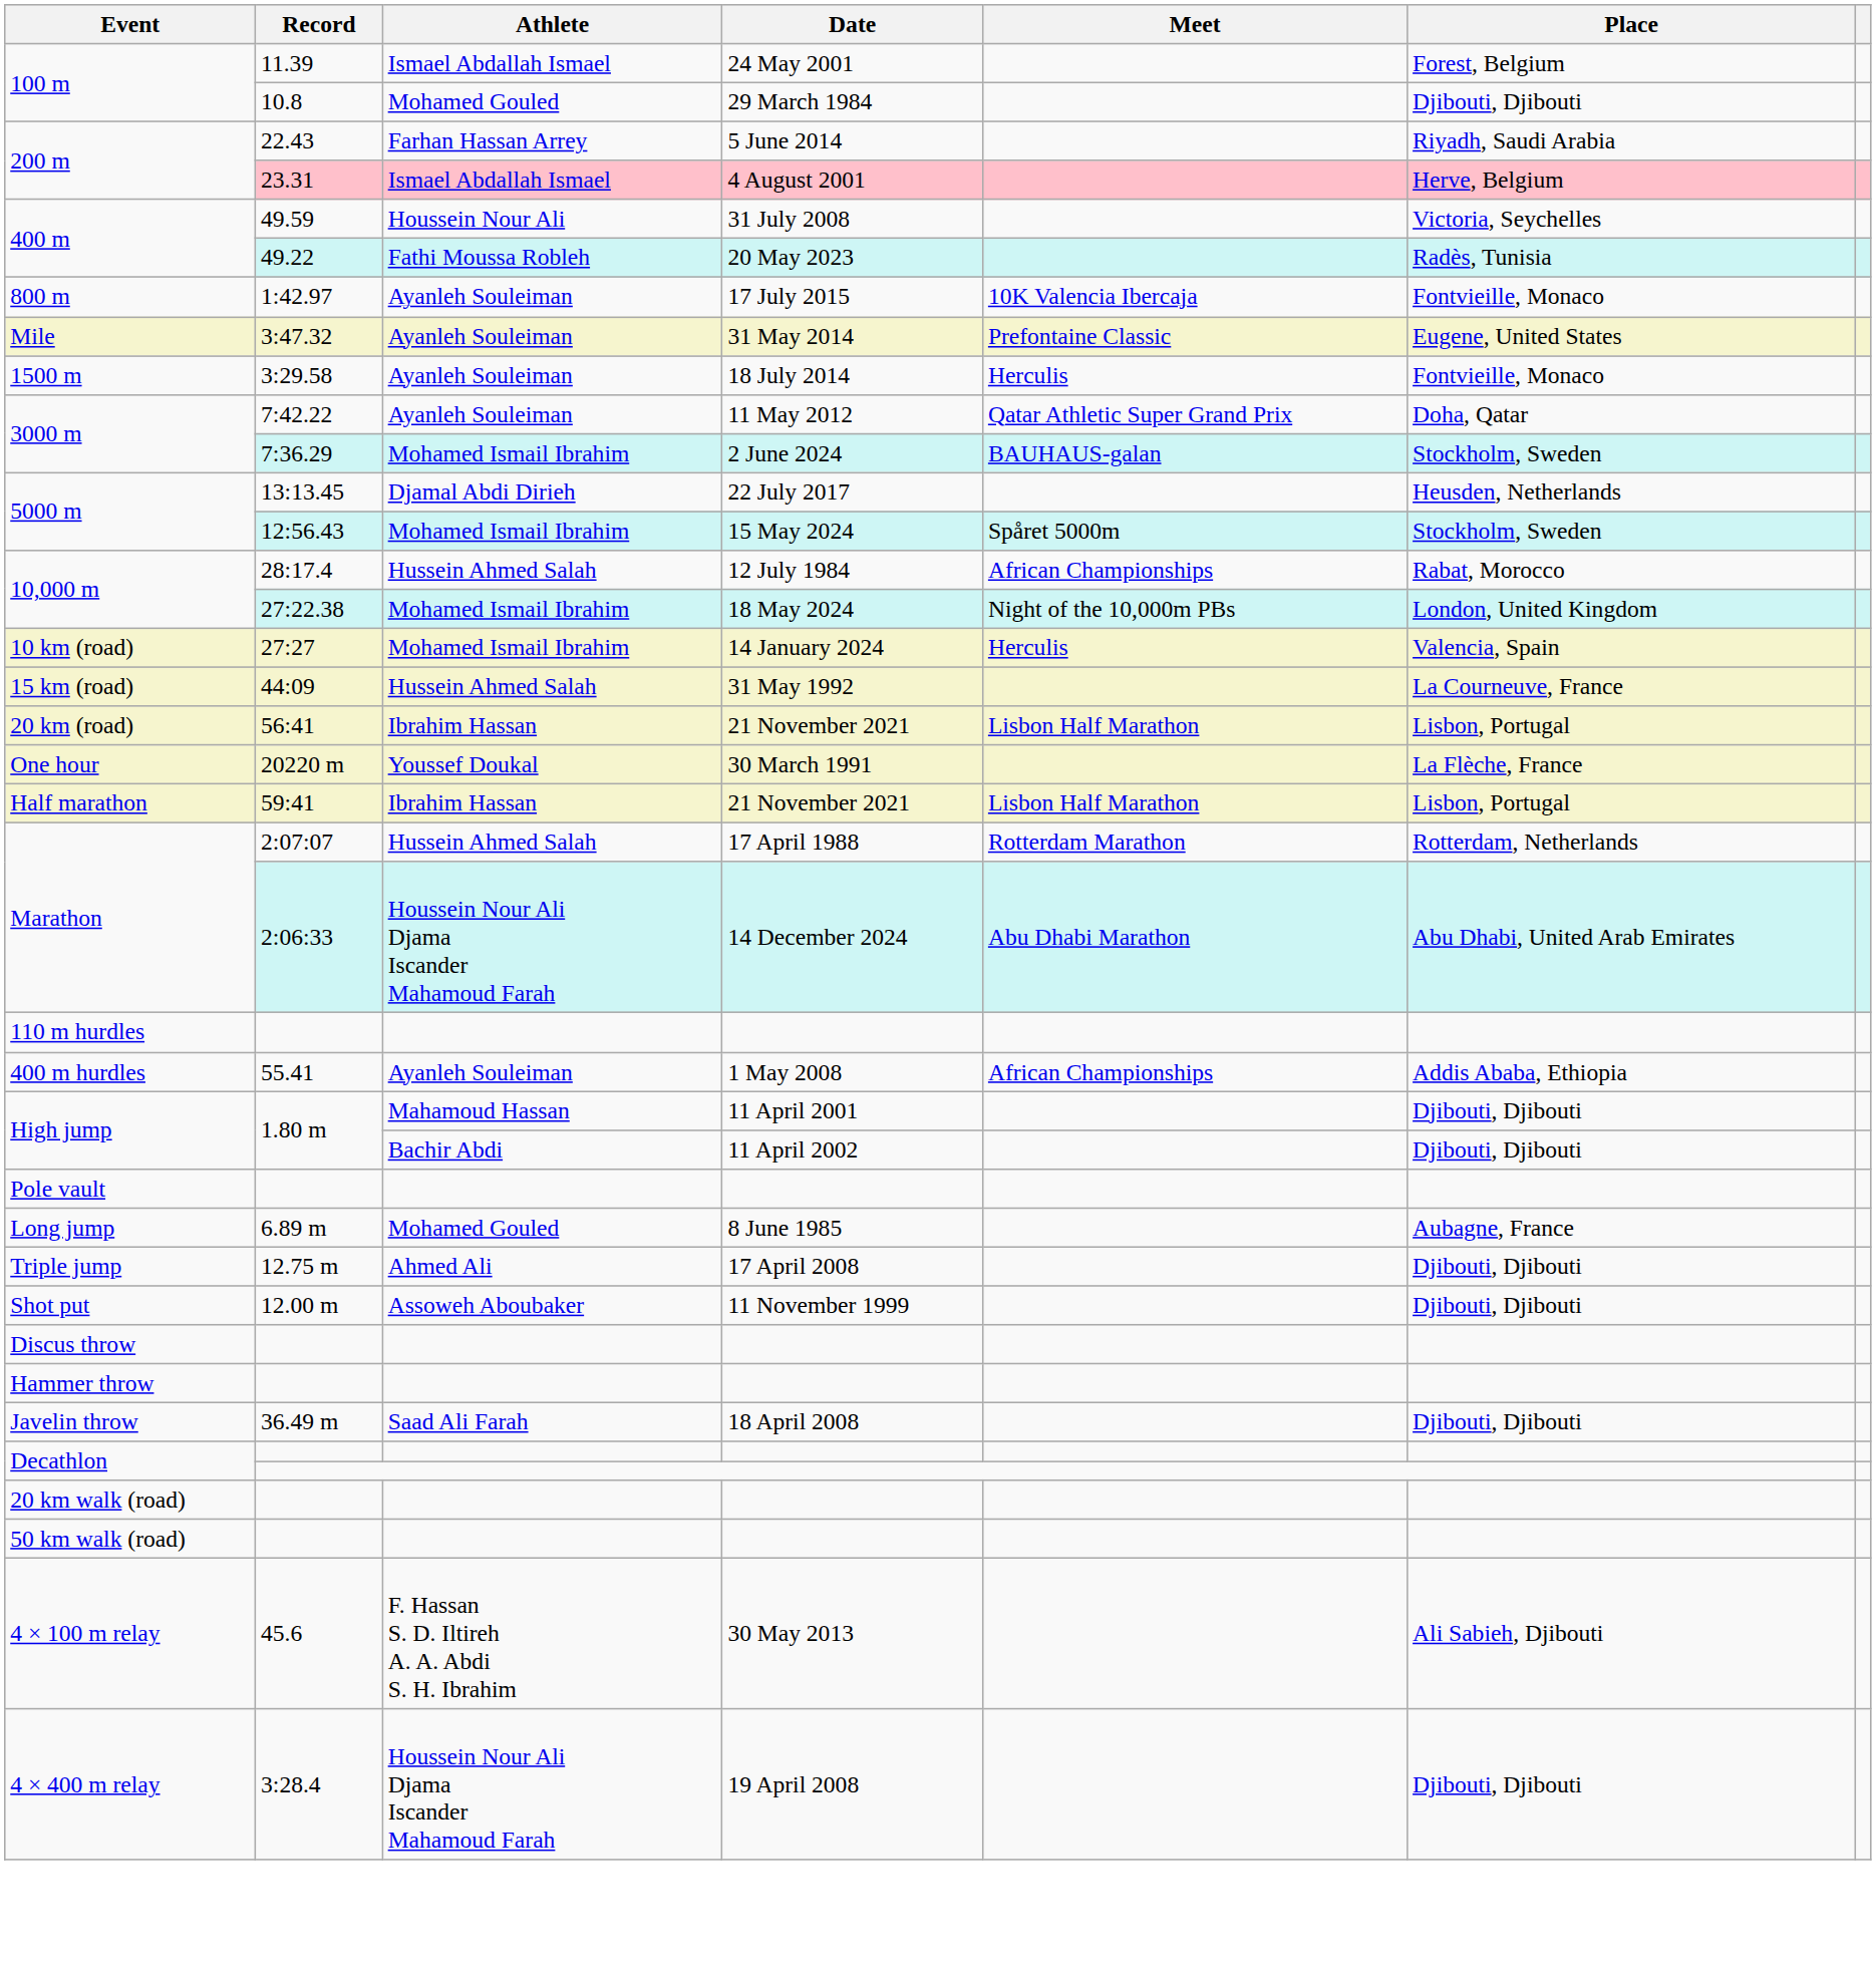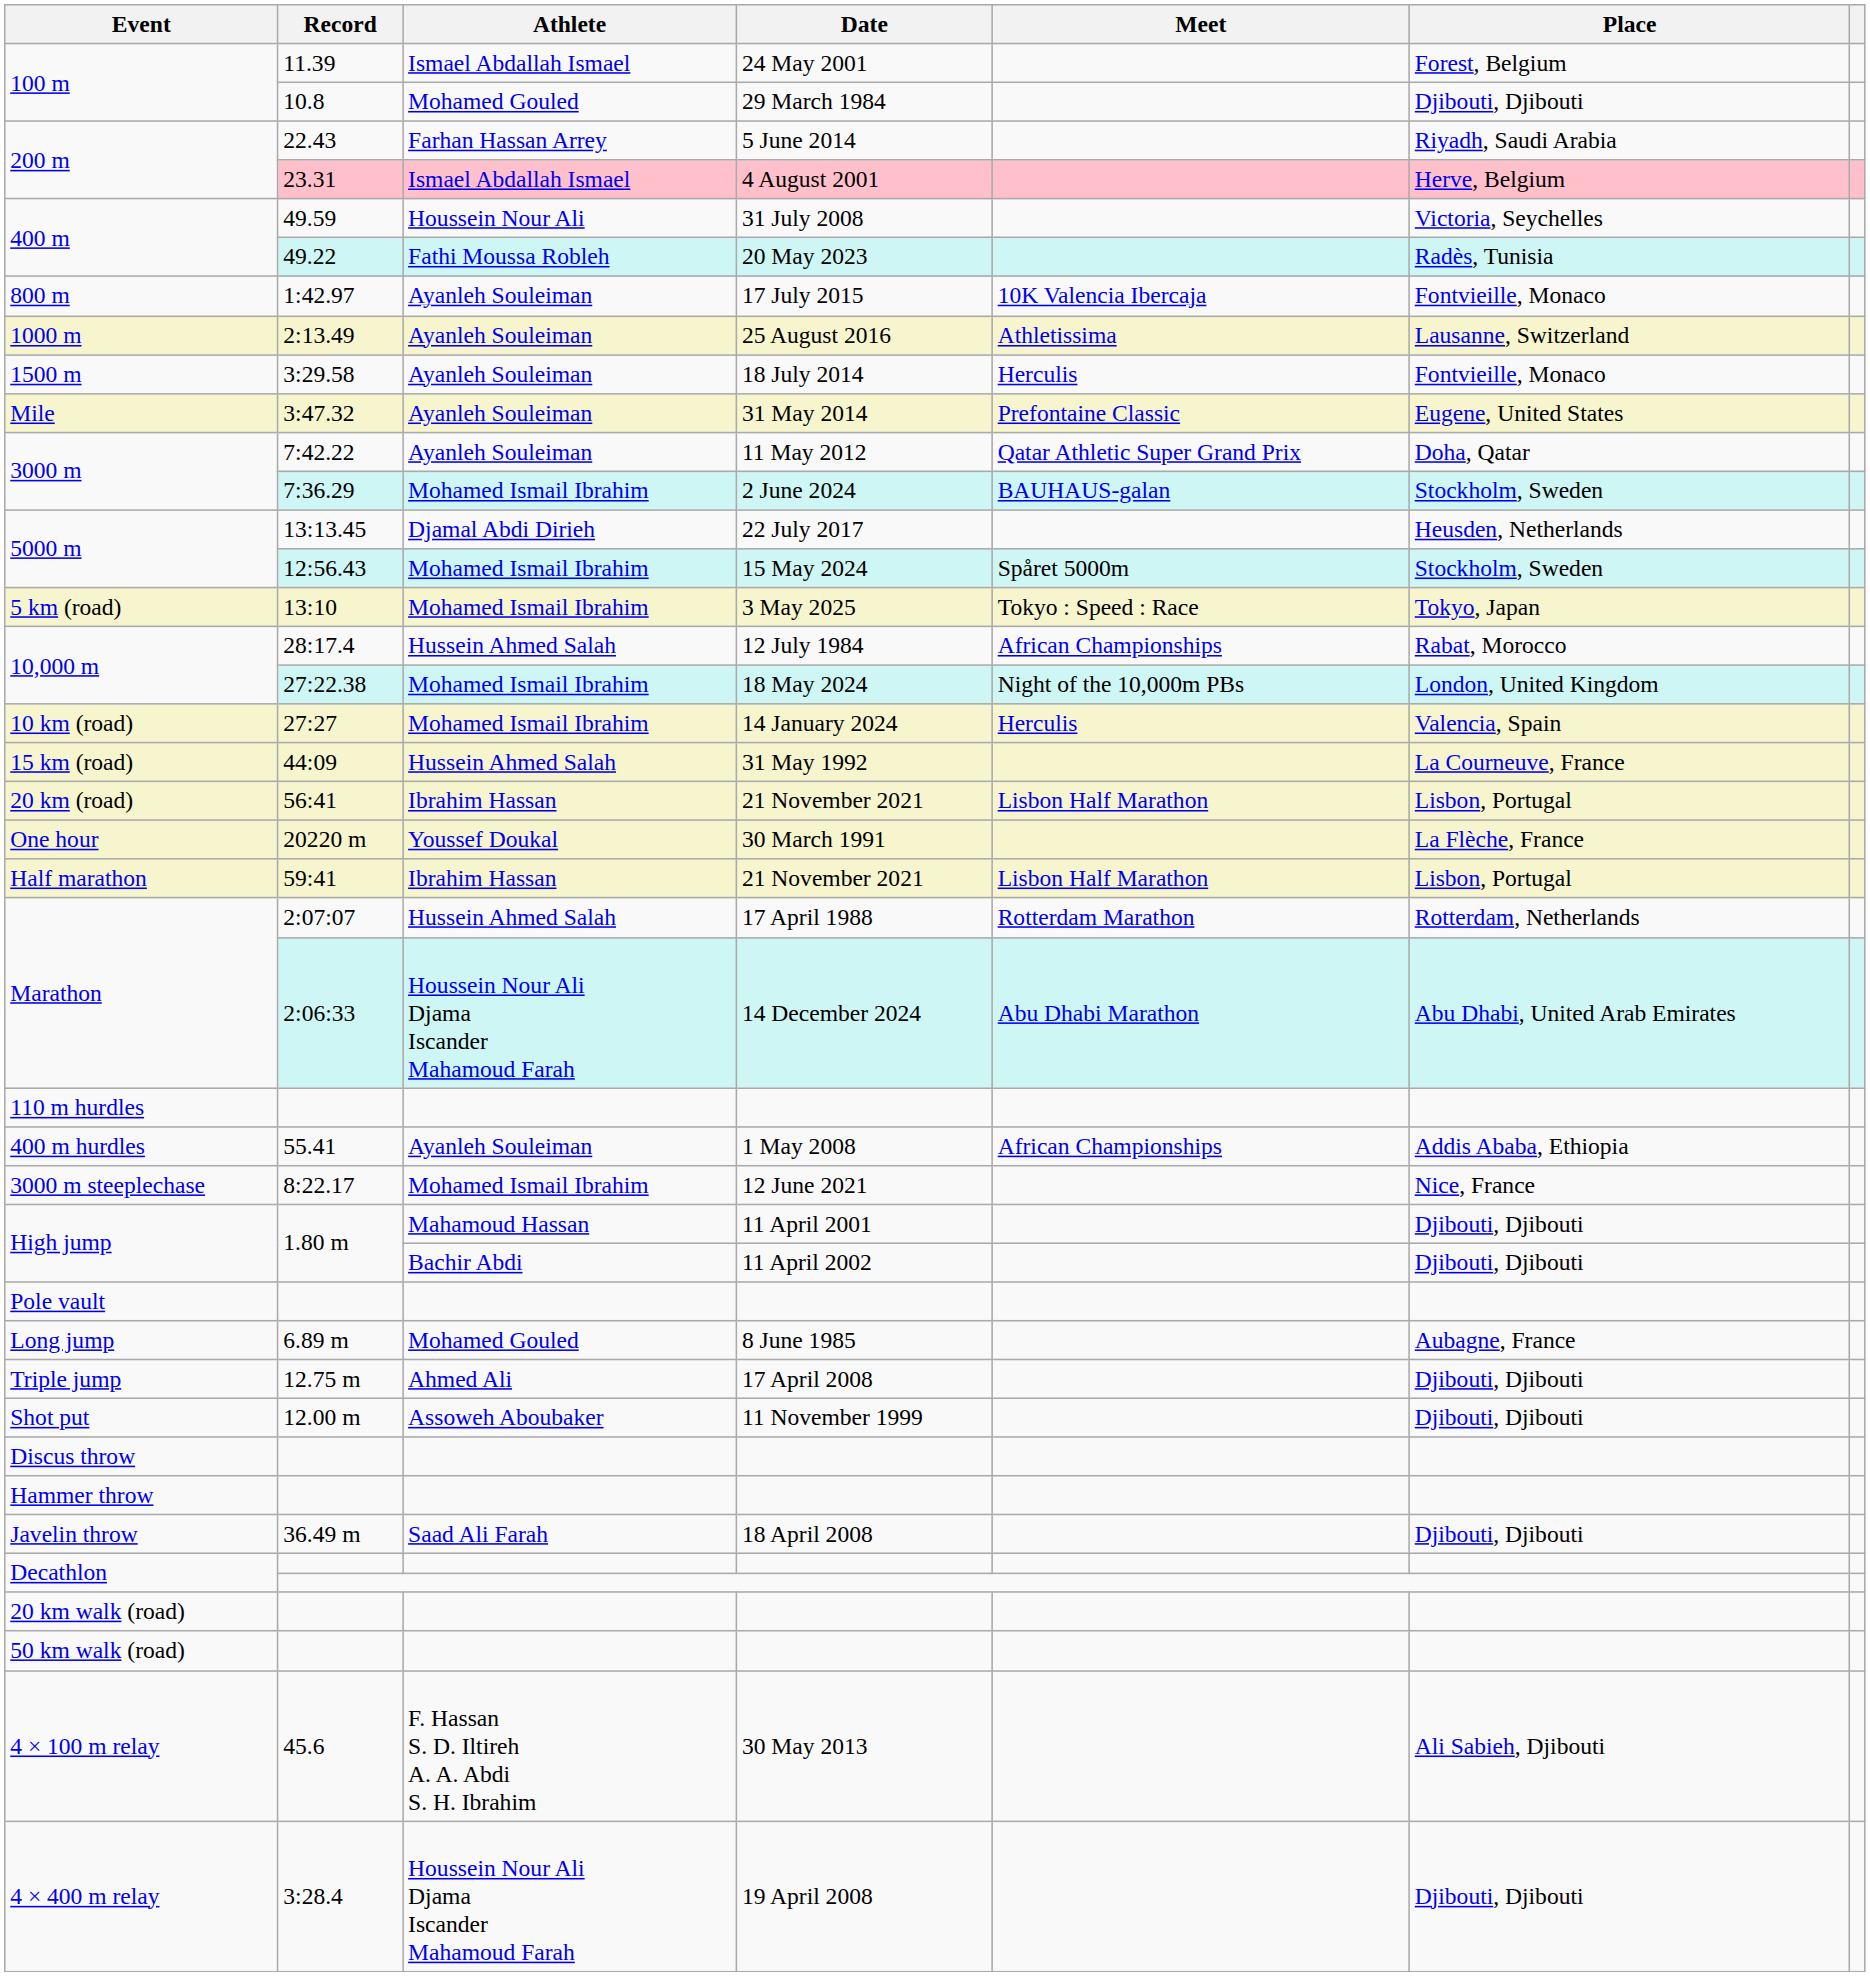 <table class="wikitable" style="font-size:95%; width: 95%;">
 <tr>
 <th>Event</th>
 <th>Record</th>
 <th>Athlete</th>
 <th>Date</th>
 <th>Meet</th>
 <th>Place</th>
 <th></th>
 </tr>
 <tr>
 <td rowspan=2><a href='#'>100 m</a></td>
 <td>11.39 </td>
 <td><a href='#'>Ismael Abdallah Ismael</a></td>
 <td>24 May 2001</td>
 <td></td>
 <td><a href='#'>Forest</a>, Belgium</td>
 <td></td>
 </tr>
 <tr>
 <td>10.8  </td>
 <td><a href='#'>Mohamed Gouled</a></td>
 <td>29 March 1984</td>
 <td></td>
 <td><a href='#'>Djibouti</a>, Djibouti</td>
 <td></td>
 </tr>
 <tr>
 <td rowspan=2><a href='#'>200 m</a></td>
 <td>22.43 </td>
 <td><a href='#'>Farhan Hassan Arrey</a></td>
 <td>5 June 2014</td>
 <td></td>
 <td><a href='#'>Riyadh</a>, Saudi Arabia</td>
 <td></td>
 </tr>
 <tr style="background:pink">
 <td>23.31 </td>
 <td><a href='#'>Ismael Abdallah Ismael</a></td>
 <td>4 August 2001</td>
 <td></td>
 <td><a href='#'>Herve</a>, Belgium</td>
 <td></td>
 </tr>
 <tr>
 <td rowspan=2><a href='#'>400 m</a></td>
 <td>49.59</td>
 <td><a href='#'>Houssein Nour Ali</a></td>
 <td>31 July 2008</td>
 <td></td>
 <td><a href='#'>Victoria</a>, Seychelles</td>
 <td></td>
 </tr>
 <tr bgcolor=#CEF6F5>
 <td>49.22</td>
 <td><a href='#'>Fathi Moussa Robleh</a></td>
 <td>20 May 2023</td>
 <td></td>
 <td><a href='#'>Radès</a>, Tunisia</td>
 <td></td>
 </tr>
 <tr>
 <td><a href='#'>800 m</a></td>
 <td>1:42.97</td>
 <td><a href='#'>Ayanleh Souleiman</a></td>
 <td>17 July 2015</td>
 <td><a href='#'>10K Valencia Ibercaja</a></td>
 <td><a href='#'>Fontvieille</a>, Monaco</td>
 <td></td>
 </tr>
 <tr style="background:#f6F5CE;">
-<td><a href='#'>Mile</a></td>
-<td>3:47.32</td>
+<td><a href='#'>1000 m</a></td>
+<td>2:13.49</td>
 <td><a href='#'>Ayanleh Souleiman</a></td>
-<td>31 May 2014</td>
-<td><a href='#'>Prefontaine Classic</a></td>
-<td><a href='#'>Eugene</a>, United States</td>
+<td>25 August 2016</td>
+<td><a href='#'>Athletissima</a></td>
+<td><a href='#'>Lausanne</a>, Switzerland</td>
 <td></td>
 </tr>
 <tr>
 <td><a href='#'>1500 m</a></td>
 <td>3:29.58</td>
 <td><a href='#'>Ayanleh Souleiman</a></td>
 <td>18 July 2014</td>
 <td><a href='#'>Herculis</a></td>
 <td><a href='#'>Fontvieille</a>, Monaco</td>
+<td></td>
+</tr>
+<tr style="background:#f6F5CE;">
+<td><a href='#'>Mile</a></td>
+<td>3:47.32</td>
+<td><a href='#'>Ayanleh Souleiman</a></td>
+<td>31 May 2014</td>
+<td><a href='#'>Prefontaine Classic</a></td>
+<td><a href='#'>Eugene</a>, United States</td>
 <td></td>
 </tr>
 <tr>
 <td rowspan=2><a href='#'>3000 m</a></td>
 <td>7:42.22</td>
 <td><a href='#'>Ayanleh Souleiman</a></td>
 <td>11 May 2012</td>
 <td><a href='#'>Qatar Athletic Super Grand Prix</a></td>
 <td><a href='#'>Doha</a>, Qatar</td>
 <td></td>
 </tr>
 <tr bgcolor=#CEF6F5>
 <td>7:36.29</td>
 <td><a href='#'>Mohamed Ismail Ibrahim</a></td>
 <td>2 June 2024</td>
 <td><a href='#'>BAUHAUS-galan</a></td>
 <td><a href='#'>Stockholm</a>, Sweden</td>
 <td></td>
 </tr>
 <tr>
 <td rowspan=2><a href='#'>5000 m</a></td>
 <td>13:13.45</td>
 <td><a href='#'>Djamal Abdi Dirieh</a></td>
 <td>22 July 2017</td>
 <td></td>
 <td><a href='#'>Heusden</a>, Netherlands</td>
 <td></td>
 </tr>
 <tr bgcolor=#CEF6F5>
 <td>12:56.43</td>
 <td><a href='#'>Mohamed Ismail Ibrahim</a></td>
 <td>15 May 2024</td>
 <td>Spåret 5000m</td>
 <td><a href='#'>Stockholm</a>, Sweden</td>
+<td></td>
+</tr>
+<tr style="background:#f6F5CE;">
+<td><a href='#'>5 km</a> (road)</td>
+<td>13:10</td>
+<td><a href='#'>Mohamed Ismail Ibrahim</a></td>
+<td>3 May 2025</td>
+<td>Tokyo : Speed : Race</td>
+<td><a href='#'>Tokyo</a>, Japan</td>
 <td></td>
 </tr>
 <tr>
 <td rowspan=2><a href='#'>10,000 m</a></td>
 <td>28:17.4 </td>
 <td><a href='#'>Hussein Ahmed Salah</a></td>
 <td>12 July 1984</td>
 <td><a href='#'>African Championships</a></td>
 <td><a href='#'>Rabat</a>, Morocco</td>
 <td></td>
 </tr>
 <tr bgcolor=#CEF6F5>
 <td>27:22.38</td>
 <td><a href='#'>Mohamed Ismail Ibrahim</a></td>
 <td>18 May 2024</td>
 <td>Night of the 10,000m PBs</td>
 <td><a href='#'>London</a>, United Kingdom</td>
 <td></td>
 </tr>
 <tr style="background:#f6F5CE;">
 <td><a href='#'>10 km</a> (road)</td>
 <td>27:27</td>
 <td><a href='#'>Mohamed Ismail Ibrahim</a></td>
 <td>14 January 2024</td>
 <td><a href='#'>Herculis</a></td>
 <td><a href='#'>Valencia</a>, Spain</td>
 <td></td>
 </tr>
 <tr style="background:#f6F5CE;">
 <td><a href='#'>15 km</a> (road)</td>
 <td>44:09</td>
 <td><a href='#'>Hussein Ahmed Salah</a></td>
 <td>31 May 1992</td>
 <td></td>
 <td><a href='#'>La Courneuve</a>, France</td>
 <td></td>
 </tr>
 <tr style="background:#f6F5CE;">
 <td><a href='#'>20 km</a> (road)</td>
 <td>56:41</td>
 <td><a href='#'>Ibrahim Hassan</a></td>
 <td>21 November 2021</td>
 <td><a href='#'>Lisbon Half Marathon</a></td>
 <td><a href='#'>Lisbon</a>, Portugal</td>
 <td></td>
 </tr>
 <tr style="background:#f6F5CE;">
 <td><a href='#'>One hour</a></td>
 <td>20220 m</td>
 <td><a href='#'>Youssef Doukal</a></td>
 <td>30 March 1991</td>
 <td></td>
 <td><a href='#'>La Flèche</a>, France</td>
 <td></td>
 </tr>
 <tr style="background:#f6F5CE;">
 <td><a href='#'>Half marathon</a></td>
 <td>59:41</td>
 <td><a href='#'>Ibrahim Hassan</a></td>
 <td>21 November 2021</td>
 <td><a href='#'>Lisbon Half Marathon</a></td>
 <td><a href='#'>Lisbon</a>, Portugal</td>
 <td></td>
 </tr>
 <tr>
 <td rowspan=2><a href='#'>Marathon</a></td>
 <td>2:07:07</td>
 <td><a href='#'>Hussein Ahmed Salah</a></td>
 <td>17 April 1988</td>
 <td><a href='#'>Rotterdam Marathon</a></td>
 <td><a href='#'>Rotterdam</a>, Netherlands</td>
 <td></td>
 </tr>
 <tr bgcolor=#CEF6F5>
 <td>2:06:33</td>
 <td><br><a href='#'>Houssein Nour Ali</a><br>Djama<br>Iscander<br><a href='#'>Mahamoud Farah</a></td>
 <td>14 December 2024</td>
 <td><a href='#'>Abu Dhabi Marathon</a></td>
 <td><a href='#'>Abu Dhabi</a>, United Arab Emirates</td>
 <td></td>
 </tr>
 <tr>
 <td><a href='#'>110 m hurdles</a></td>
 <td></td>
 <td></td>
 <td></td>
 <td></td>
 <td></td>
 <td></td>
 </tr>
 <tr>
 <td><a href='#'>400 m hurdles</a></td>
 <td>55.41</td>
 <td><a href='#'>Ayanleh Souleiman</a></td>
 <td>1 May 2008</td>
 <td><a href='#'>African Championships</a></td>
 <td><a href='#'>Addis Ababa</a>, Ethiopia</td>
+<td></td>
+</tr>
+<tr>
+<td><a href='#'>3000 m steeplechase</a></td>
+<td>8:22.17</td>
+<td><a href='#'>Mohamed Ismail Ibrahim</a></td>
+<td>12 June 2021</td>
+<td></td>
+<td><a href='#'>Nice</a>, France</td>
 <td></td>
 </tr>
 <tr>
 <td rowspan=2><a href='#'>High jump</a></td>
 <td rowspan=2>1.80 m</td>
 <td><a href='#'>Mahamoud Hassan</a></td>
 <td>11 April 2001</td>
 <td></td>
 <td><a href='#'>Djibouti</a>, Djibouti</td>
 <td></td>
 </tr>
 <tr>
 <td><a href='#'>Bachir Abdi</a></td>
 <td>11 April 2002</td>
 <td></td>
 <td><a href='#'>Djibouti</a>, Djibouti</td>
 <td></td>
 </tr>
 <tr>
 <td><a href='#'>Pole vault</a></td>
 <td></td>
 <td></td>
 <td></td>
 <td></td>
 <td></td>
 <td></td>
 </tr>
 <tr>
 <td><a href='#'>Long jump</a></td>
 <td>6.89 m </td>
 <td><a href='#'>Mohamed Gouled</a></td>
 <td>8 June 1985</td>
 <td></td>
 <td><a href='#'>Aubagne</a>, France</td>
 <td></td>
 </tr>
 <tr>
 <td><a href='#'>Triple jump</a></td>
 <td>12.75 m </td>
 <td><a href='#'>Ahmed Ali</a></td>
 <td>17 April 2008</td>
 <td></td>
 <td><a href='#'>Djibouti</a>, Djibouti</td>
 <td></td>
 </tr>
 <tr>
 <td><a href='#'>Shot put</a></td>
 <td>12.00 m</td>
 <td><a href='#'>Assoweh Aboubaker</a></td>
 <td>11 November 1999</td>
 <td></td>
 <td><a href='#'>Djibouti</a>, Djibouti</td>
 <td></td>
 </tr>
 <tr>
 <td><a href='#'>Discus throw</a></td>
 <td></td>
 <td></td>
 <td></td>
 <td></td>
 <td></td>
 <td></td>
 </tr>
 <tr>
 <td><a href='#'>Hammer throw</a></td>
 <td></td>
 <td></td>
 <td></td>
 <td></td>
 <td></td>
 <td></td>
 </tr>
 <tr>
 <td><a href='#'>Javelin throw</a></td>
 <td>36.49 m</td>
 <td><a href='#'>Saad Ali Farah</a></td>
 <td>18 April 2008</td>
 <td></td>
 <td><a href='#'>Djibouti</a>, Djibouti</td>
 <td></td>
 </tr>
 <tr>
 <td rowspan=2><a href='#'>Decathlon</a></td>
 <td></td>
 <td></td>
 <td></td>
 <td></td>
 <td></td>
 <td></td>
 </tr>
 <tr>
 <td colspan=5></td>
 <td></td>
 </tr>
 <tr>
 <td><a href='#'>20 km walk</a> (road)</td>
 <td></td>
 <td></td>
 <td></td>
 <td></td>
 <td></td>
 <td></td>
 </tr>
 <tr>
 <td><a href='#'>50 km walk</a> (road)</td>
 <td></td>
 <td></td>
 <td></td>
 <td></td>
 <td></td>
 <td></td>
 </tr>
 <tr>
 <td><a href='#'>4 × 100 m relay</a></td>
 <td>45.6 </td>
 <td><br>F. Hassan<br>S. D. Iltireh<br>A. A. Abdi<br>S. H. Ibrahim</td>
 <td>30 May 2013</td>
 <td></td>
 <td><a href='#'>Ali Sabieh</a>, Djibouti</td>
 <td></td>
 </tr>
 <tr>
 <td><a href='#'>4 × 400 m relay</a></td>
 <td>3:28.4 </td>
 <td><br><a href='#'>Houssein Nour Ali</a><br>Djama<br>Iscander<br><a href='#'>Mahamoud Farah</a></td>
 <td>19 April 2008</td>
 <td></td>
 <td><a href='#'>Djibouti</a>, Djibouti</td>
 <td></td>
 </tr>
 </table>
